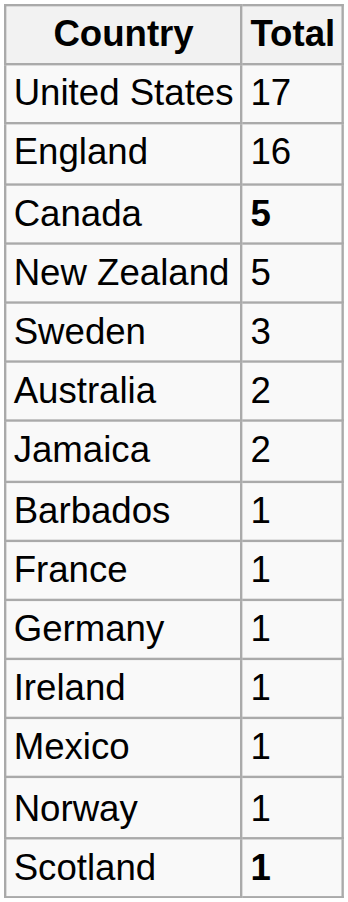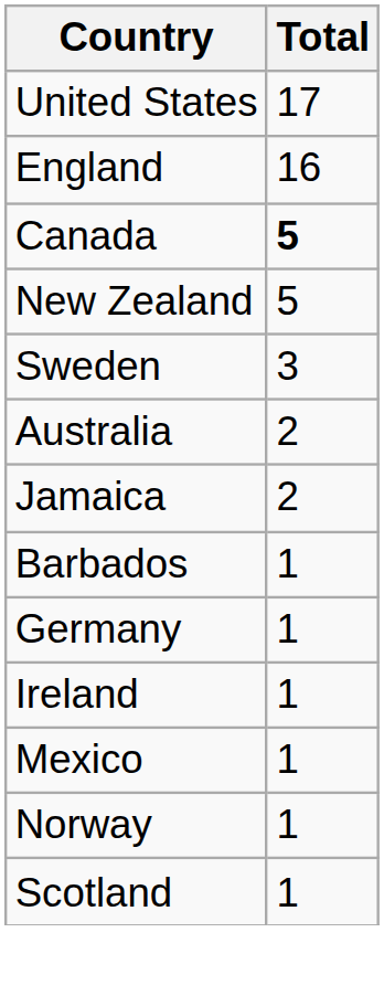 <table class="wikitable sortable" style="font-size:97%;">
 <tr>
 <th>Country</th>
 <th>Total</th>
 </tr>
 <tr>
 <td>United States</td>
 <td>17</td>
 </tr>
 <tr>
 <td>England</td>
 <td>16</td>
 </tr>
 <tr>
 <td>Canada</td>
 <td><strong>5</strong></td>
 </tr>
 <tr>
 <td>New Zealand</td>
 <td>5</td>
 </tr>
 <tr>
 <td>Sweden</td>
 <td>3</td>
 </tr>
 <tr>
 <td>Australia</td>
 <td>2</td>
 </tr>
 <tr>
 <td>Jamaica</td>
 <td>2</td>
 </tr>
 <tr>
 <td>Barbados</td>
 <td>1</td>
 </tr>
 <tr>
-<td>France</td>
-<td>1</td>
-</tr>
-<tr>
 <td>Germany</td>
 <td>1</td>
 </tr>
 <tr>
 <td>Ireland</td>
 <td>1</td>
 </tr>
 <tr>
 <td>Mexico</td>
 <td>1</td>
 </tr>
 <tr>
 <td>Norway</td>
 <td>1</td>
 </tr>
 <tr>
 <td>Scotland</td>
-<td><strong>1</strong></td>
+<td>1</td>
 </tr>
 </table>
